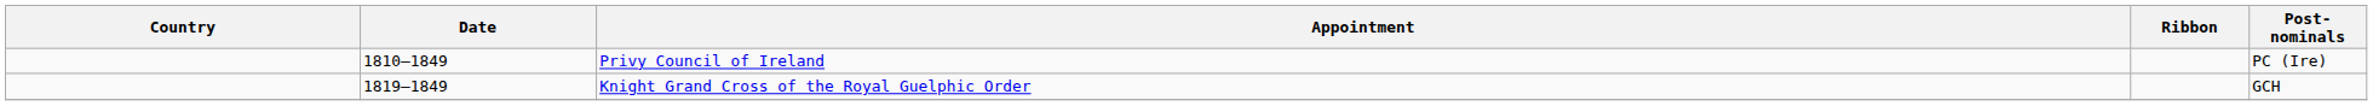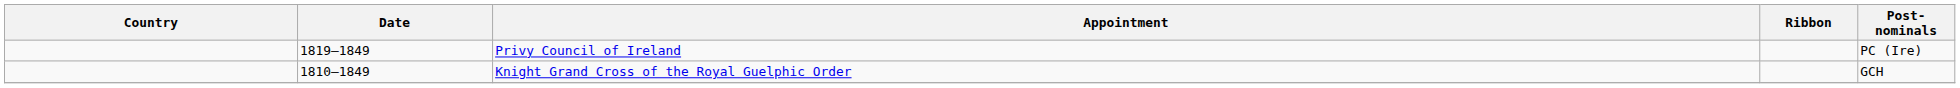 <table class="wikitable">
 <tr>
 <th style="width:15%;">Country</th>
 <th style="width:10%;">Date</th>
 <th style="width:65%;">Appointment</th>
 <th style="width:5%;">Ribbon</th>
 <th style="width:5%;">Post-nominals</th>
 </tr>
 <tr>
 <td></td>
-<td>1810–1849</td>
+<td>1819–1849</td>
 <td><a href='#'>Privy Council of Ireland</a></td>
 <td></td>
 <td>PC (Ire)</td>
 </tr>
 <tr>
 <td></td>
-<td>1819–1849</td>
+<td>1810–1849</td>
 <td><a href='#'>Knight Grand Cross of the Royal Guelphic Order</a></td>
 <td></td>
 <td>GCH</td>
 </tr>
 <tr>
 </tr>
 </table>
